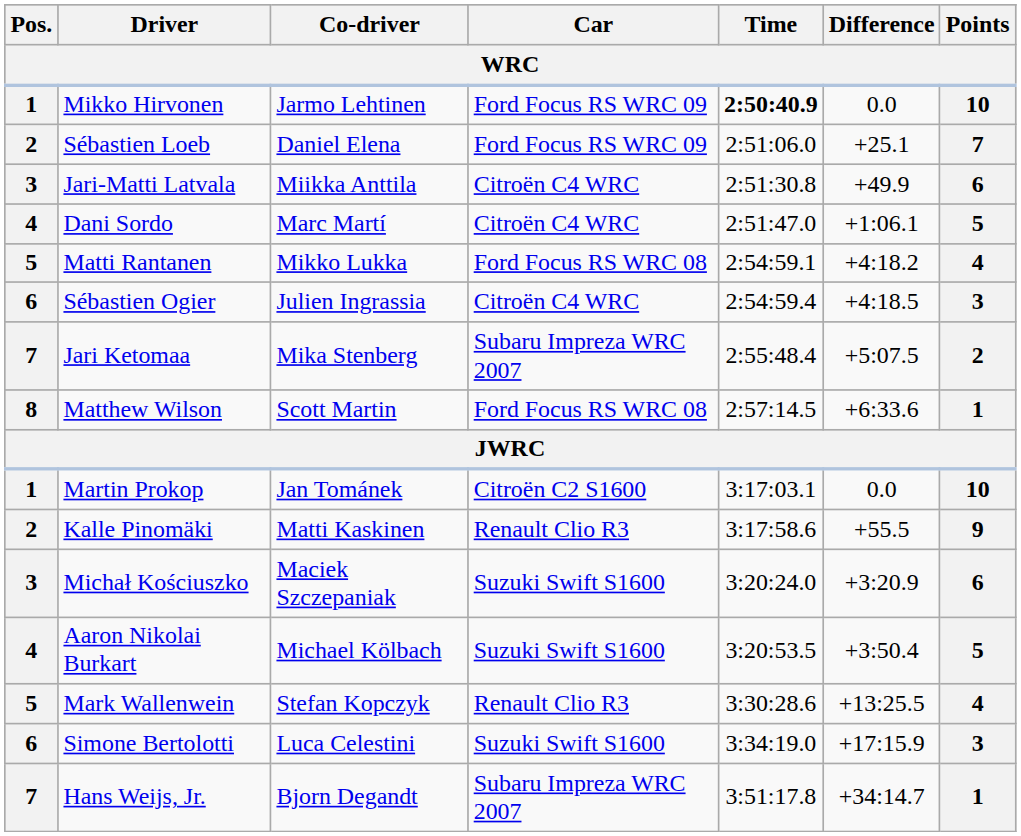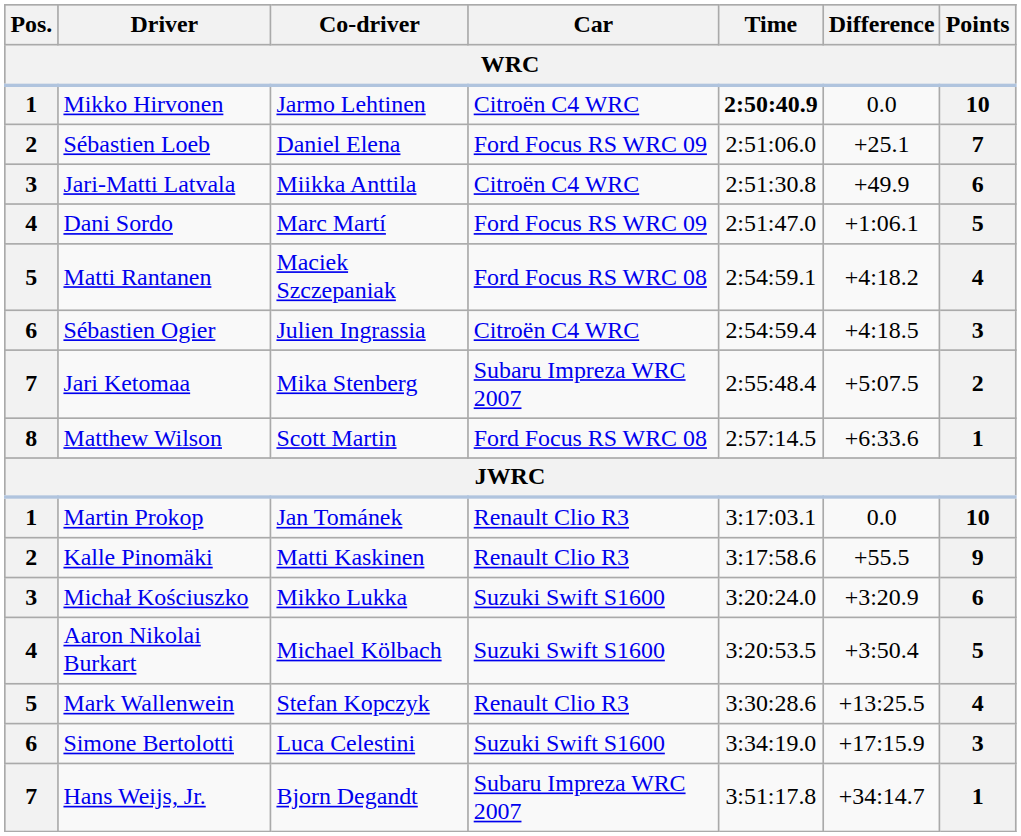 <table class="wikitable" style="text-align: center; font-size: 90%; max-width: 950px;">
 <tr>
 <th>Pos.</th>
 <th>Driver</th>
 <th>Co-driver</th>
 <th>Car</th>
 <th>Time</th>
 <th>Difference</th>
 <th>Points</th>
 </tr>
 <tr>
 <th colspan="7" style="border-bottom: 2px solid LightSteelBlue;">WRC</th>
 </tr>
 <tr>
 <th>1</th>
 <td align="left"> <a href='#'>Mikko Hirvonen</a></td>
 <td align="left"> <a href='#'>Jarmo Lehtinen</a></td>
-<td align="left"><a href='#'>Ford Focus RS WRC 09</a></td>
+<td align="left"><a href='#'>Citroën C4 WRC</a></td>
 <td><strong>2:50:40.9</strong></td>
 <td>0.0</td>
 <th>10</th>
 </tr>
 <tr>
 <th>2</th>
 <td align="left"> <a href='#'>Sébastien Loeb</a></td>
 <td align="left"> <a href='#'>Daniel Elena</a></td>
 <td align="left"><a href='#'>Ford Focus RS WRC 09</a></td>
 <td>2:51:06.0</td>
 <td>+25.1</td>
 <th>7</th>
 </tr>
 <tr>
 <th>3</th>
 <td align="left"> <a href='#'>Jari-Matti Latvala</a></td>
 <td align="left"> <a href='#'>Miikka Anttila</a></td>
 <td align="left"><a href='#'>Citroën C4 WRC</a></td>
 <td>2:51:30.8</td>
 <td>+49.9</td>
 <th>6</th>
 </tr>
 <tr>
 <th>4</th>
 <td align="left"> <a href='#'>Dani Sordo</a></td>
 <td align="left"> <a href='#'>Marc Martí</a></td>
-<td align="left"><a href='#'>Citroën C4 WRC</a></td>
+<td align="left"><a href='#'>Ford Focus RS WRC 09</a></td>
 <td>2:51:47.0</td>
 <td>+1:06.1</td>
 <th>5</th>
 </tr>
 <tr>
 <th>5</th>
 <td align="left"> <a href='#'>Matti Rantanen</a></td>
-<td align="left"> <a href='#'>Mikko Lukka</a></td>
+<td align="left"> <a href='#'>Maciek Szczepaniak</a></td>
 <td align="left"><a href='#'>Ford Focus RS WRC 08</a></td>
 <td>2:54:59.1</td>
 <td>+4:18.2</td>
 <th>4</th>
 </tr>
 <tr>
 <th>6</th>
 <td align="left"> <a href='#'>Sébastien Ogier</a></td>
 <td align="left"> <a href='#'>Julien Ingrassia</a></td>
 <td align="left"><a href='#'>Citroën C4 WRC</a></td>
 <td>2:54:59.4</td>
 <td>+4:18.5</td>
 <th>3</th>
 </tr>
 <tr>
 <th>7</th>
 <td align="left"> <a href='#'>Jari Ketomaa</a></td>
 <td align="left"> <a href='#'>Mika Stenberg</a></td>
 <td align="left"><a href='#'>Subaru Impreza WRC 2007</a></td>
 <td>2:55:48.4</td>
 <td>+5:07.5</td>
 <th>2</th>
 </tr>
 <tr>
 <th>8</th>
 <td align="left"> <a href='#'>Matthew Wilson</a></td>
 <td align="left"> <a href='#'>Scott Martin</a></td>
 <td align="left"><a href='#'>Ford Focus RS WRC 08</a></td>
 <td>2:57:14.5</td>
 <td>+6:33.6</td>
 <th>1</th>
 </tr>
 <tr>
 <th colspan="7" style="border-bottom: 2px solid LightSteelBlue;">JWRC</th>
 </tr>
 <tr>
 <th>1</th>
 <td align="left"> <a href='#'>Martin Prokop</a></td>
 <td align="left"> <a href='#'>Jan Tománek</a></td>
-<td align="left"><a href='#'>Citroën C2 S1600</a></td>
+<td align="left"><a href='#'>Renault Clio R3</a></td>
 <td>3:17:03.1</td>
 <td>0.0</td>
 <th>10</th>
 </tr>
 <tr>
 <th>2</th>
 <td align="left"> <a href='#'>Kalle Pinomäki</a></td>
 <td align="left"> <a href='#'>Matti Kaskinen</a></td>
 <td align="left"><a href='#'>Renault Clio R3</a></td>
 <td>3:17:58.6</td>
 <td>+55.5</td>
 <th>9</th>
 </tr>
 <tr>
 <th>3</th>
 <td align="left"> <a href='#'>Michał Kościuszko</a></td>
-<td align="left"> <a href='#'>Maciek Szczepaniak</a></td>
+<td align="left"> <a href='#'>Mikko Lukka</a></td>
 <td align="left"><a href='#'>Suzuki Swift S1600</a></td>
 <td>3:20:24.0</td>
 <td>+3:20.9</td>
 <th>6</th>
 </tr>
 <tr>
 <th>4</th>
 <td align="left"> <a href='#'>Aaron Nikolai Burkart</a></td>
 <td align="left"> <a href='#'>Michael Kölbach</a></td>
 <td align="left"><a href='#'>Suzuki Swift S1600</a></td>
 <td>3:20:53.5</td>
 <td>+3:50.4</td>
 <th>5</th>
 </tr>
 <tr>
 <th>5</th>
 <td align="left"> <a href='#'>Mark Wallenwein</a></td>
 <td align="left"> <a href='#'>Stefan Kopczyk</a></td>
 <td align="left"><a href='#'>Renault Clio R3</a></td>
 <td>3:30:28.6</td>
 <td>+13:25.5</td>
 <th>4</th>
 </tr>
 <tr>
 <th>6</th>
 <td align="left"> <a href='#'>Simone Bertolotti</a></td>
 <td align="left"> <a href='#'>Luca Celestini</a></td>
 <td align="left"><a href='#'>Suzuki Swift S1600</a></td>
 <td>3:34:19.0</td>
 <td>+17:15.9</td>
 <th>3</th>
 </tr>
 <tr>
 <th>7</th>
 <td align="left"> <a href='#'>Hans Weijs, Jr.</a></td>
 <td align="left"> <a href='#'>Bjorn Degandt</a></td>
 <td align="left"><a href='#'>Subaru Impreza WRC 2007</a></td>
 <td>3:51:17.8</td>
 <td>+34:14.7</td>
 <th>1</th>
 </tr>
 </table>
